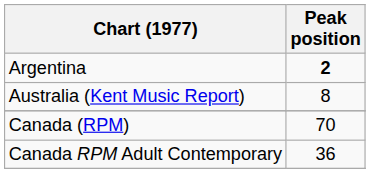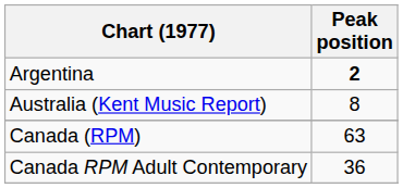 <table class="wikitable">
 <tr>
 <th>Chart (1977)</th>
 <th>Peak<br>position</th>
 </tr>
 <tr>
 <td>Argentina</td>
 <td align="center"><strong>2</strong></td>
 </tr>
 <tr>
 <td>Australia (<a href='#'>Kent Music Report</a>)</td>
 <td style="text-align:center;">8</td>
 </tr>
 <tr>
 </tr>
 <tr>
 </tr>
 <tr>
 <td>Canada (<a href='#'>RPM</a>)</td>
-<td style="text-align:center;">70</td>
+<td style="text-align:center;">63</td>
 </tr>
 <tr>
 <td>Canada <em>RPM</em> Adult Contemporary</td>
 <td style="text-align:center;">36</td>
 </tr>
 <tr>
 </tr>
 <tr>
 </tr>
 <tr>
 </tr>
 <tr>
 </tr>
 <tr>
 </tr>
 <tr>
 </tr>
 <tr>
 </tr>
 </table>
